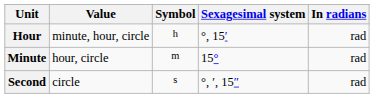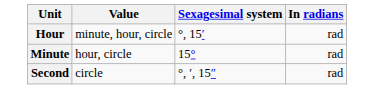 <table class="wikitable" style="margin: 0 auto">
 <tr>
 <th scope="col">Unit</th>
 <th scope="col">Value</th>
-<th scope="col">Symbol</th>
 <th scope="col"><a href='#'>Sexagesimal</a> system</th>
 <th scope="col">In <a href='#'>radians</a></th>
 </tr>
 <tr>
 <th>Hour</th>
 <td> minute,  hour,  circle</td>
-<td align="center"><sup>h</sup></td>
 <td>°, 15<a href='#'>′</a></td>
 <td align="right"> rad</td>
 </tr>
 <tr>
 <th>Minute</th>
 <td> hour,  circle</td>
-<td align="center"><sup>m</sup></td>
 <td>15<a href='#'>°</a></td>
 <td align="right"> rad</td>
 </tr>
 <tr>
 <th>Second</th>
 <td> circle</td>
-<td align="center"><sup>s</sup></td>
 <td>°, ′, 15<a href='#'>″</a></td>
 <td align="right"> rad</td>
 </tr>
 </table>
